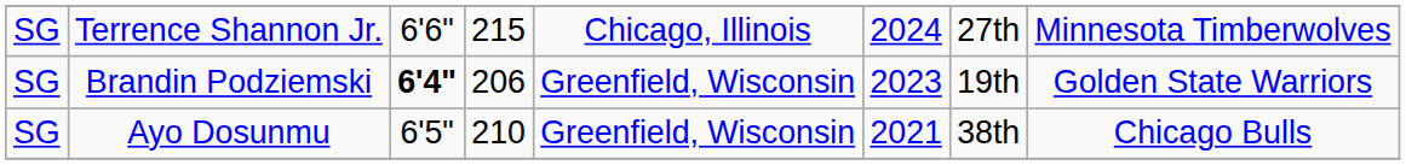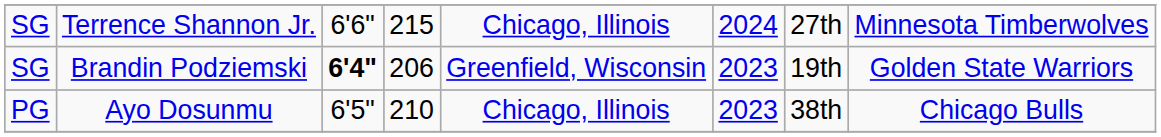 <table class="wikitable sortable" style="text-align:center">
 <tr>
 </tr>
 <tr>
 <td><a href='#'>SG</a></td>
 <td><a href='#'>Terrence Shannon Jr.</a></td>
 <td>6'6"</td>
 <td>215</td>
 <td><a href='#'>Chicago, Illinois</a></td>
 <td><a href='#'>2024</a></td>
 <td>27th</td>
 <td><a href='#'>Minnesota Timberwolves</a></td>
 </tr>
 <tr>
 <td><a href='#'>SG</a></td>
 <td><a href='#'>Brandin Podziemski</a></td>
 <td><strong>6'4"</strong></td>
 <td>206</td>
 <td><a href='#'>Greenfield, Wisconsin</a></td>
 <td><a href='#'>2023</a></td>
 <td>19th</td>
 <td><a href='#'>Golden State Warriors</a></td>
 </tr>
 <tr>
-<td><a href='#'>SG</a></td>
+<td><a href='#'>PG</a></td>
 <td><a href='#'>Ayo Dosunmu</a></td>
 <td>6'5"</td>
 <td>210</td>
-<td><a href='#'>Greenfield, Wisconsin</a></td>
-<td><a href='#'>2021</a></td>
+<td><a href='#'>Chicago, Illinois</a></td>
+<td><a href='#'>2023</a></td>
 <td>38th</td>
 <td><a href='#'>Chicago Bulls</a></td>
 </tr>
 <tr>
 </tr>
 </table>
